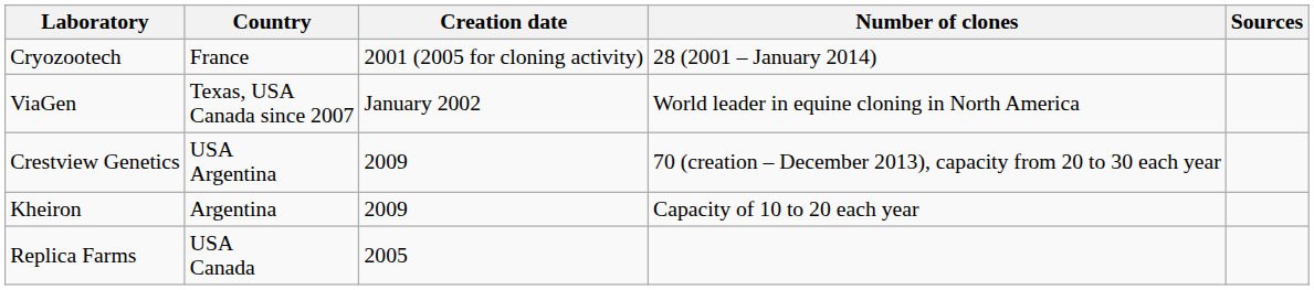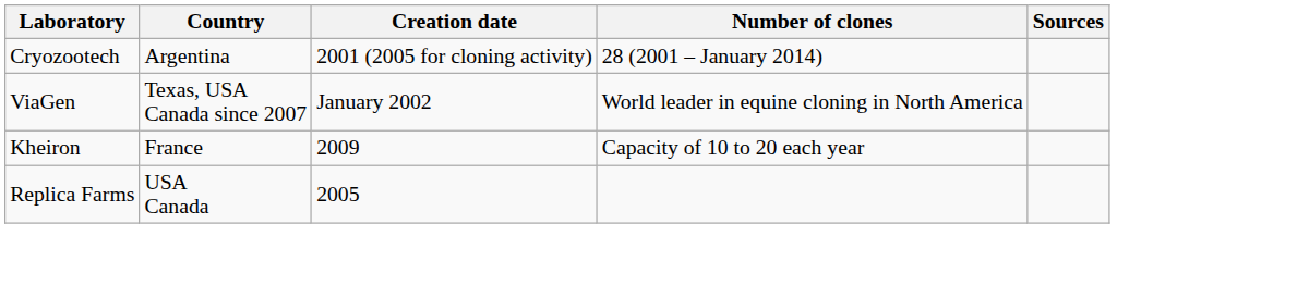 <table class="wikitable sortable mw-collapsible mw-collapsed">
 <tr>
 <th>Laboratory</th>
 <th>Country</th>
 <th>Creation date</th>
 <th>Number of clones</th>
 <th>Sources</th>
 </tr>
 <tr>
 <td>Cryozootech</td>
-<td>France</td>
+<td>Argentina</td>
 <td>2001 (2005 for cloning activity)</td>
 <td>28 (2001 – January 2014)</td>
 <td></td>
 </tr>
 <tr>
 <td>ViaGen</td>
 <td>Texas, USA<br>Canada since 2007</td>
 <td>January 2002</td>
 <td>World leader in equine cloning in North America</td>
 <td></td>
 </tr>
 <tr>
-<td>Crestview Genetics</td>
-<td>USA<br>Argentina</td>
-<td>2009</td>
-<td>70 (creation – December 2013), capacity from 20 to 30 each year</td>
-<td></td>
-</tr>
-<tr>
 <td>Kheiron</td>
-<td>Argentina</td>
+<td>France</td>
 <td>2009</td>
 <td>Capacity of 10 to 20 each year</td>
 <td></td>
 </tr>
 <tr>
 <td>Replica Farms</td>
 <td>USA<br>Canada</td>
 <td>2005</td>
 <td></td>
 <td></td>
 </tr>
 </table>
